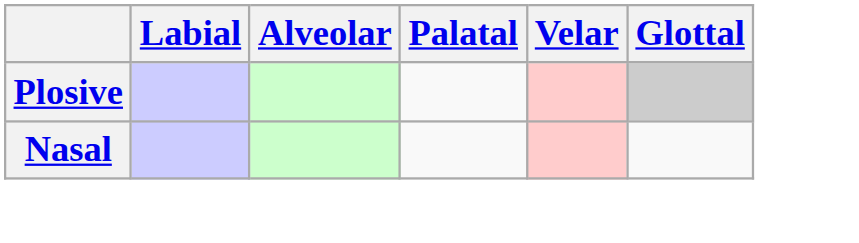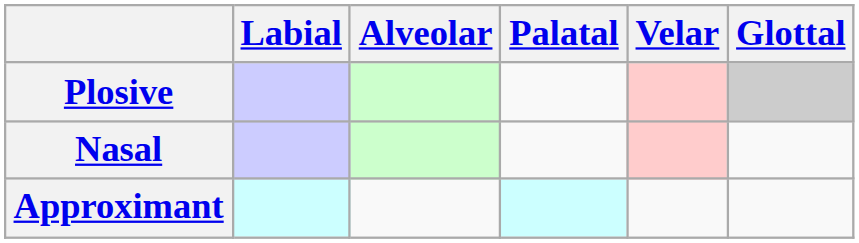 <table class="wikitable" style=text-align:center>
 <tr>
 <th colspan=1></th>
 <th><a href='#'>Labial</a></th>
 <th><a href='#'>Alveolar</a></th>
 <th><a href='#'>Palatal</a></th>
 <th><a href='#'>Velar</a></th>
 <th><a href='#'>Glottal</a></th>
 </tr>
 <tr>
 <th colspan="1"><a href='#'>Plosive</a></th>
 <td style="background-color: #ccf"></td>
 <td style="background-color: #cfc"></td>
 <td></td>
 <td style="background-color: #fcc"></td>
 <td style="background-color: #ccc"></td>
 </tr>
 <tr>
 <th colspan=1><a href='#'>Nasal</a></th>
 <td style="background-color: #ccf"></td>
 <td style="background-color: #cfc"></td>
 <td></td>
 <td style="background-color: #fcc"></td>
 <td></td>
 </tr>
+<tr>
+<th colspan=1><a href='#'>Approximant</a></th>
+<td style="background-color: #cff"></td>
+<td></td>
+<td style="background-color: #cff"></td>
+<td></td>
+<td></td>
+</tr>
 </table>
